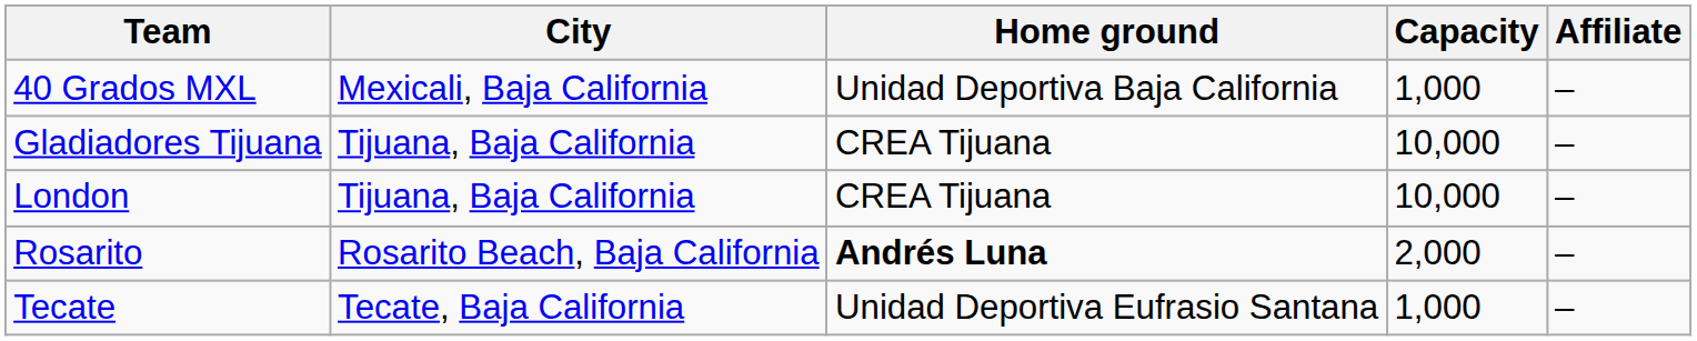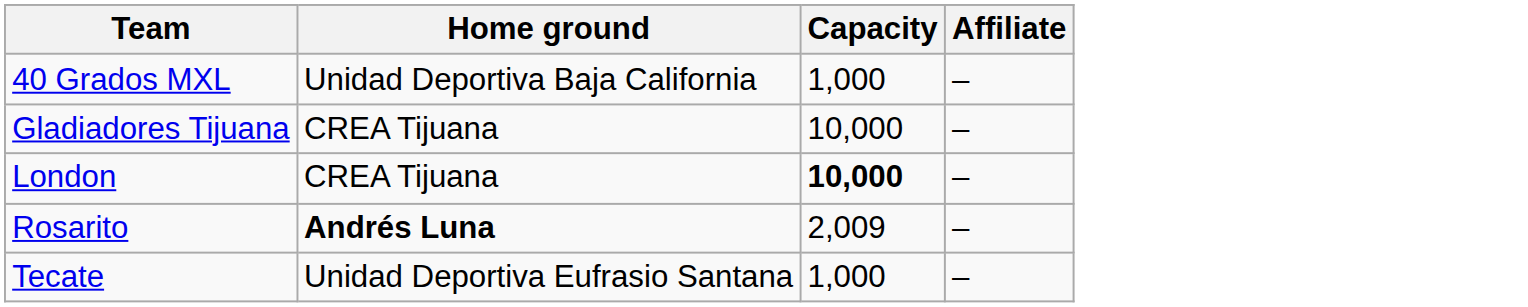 <table class="wikitable sortable">
 <tr>
 <th>Team</th>
-<th>City</th>
 <th>Home ground</th>
 <th>Capacity</th>
 <th>Affiliate</th>
 </tr>
 <tr>
 <td><a href='#'>40 Grados MXL</a></td>
-<td><a href='#'>Mexicali</a>, <a href='#'>Baja California</a></td>
 <td>Unidad Deportiva Baja California</td>
 <td>1,000</td>
 <td>–</td>
 </tr>
 <tr>
 <td><a href='#'>Gladiadores Tijuana</a></td>
-<td><a href='#'>Tijuana</a>, <a href='#'>Baja California</a></td>
 <td>CREA Tijuana</td>
 <td>10,000</td>
 <td>–</td>
 </tr>
 <tr>
 <td><a href='#'>London</a></td>
-<td><a href='#'>Tijuana</a>, <a href='#'>Baja California</a></td>
 <td>CREA Tijuana</td>
-<td>10,000</td>
+<td><strong>10,000</strong></td>
 <td>–</td>
 </tr>
 <tr>
 <td><a href='#'>Rosarito</a></td>
-<td><a href='#'>Rosarito Beach</a>, <a href='#'>Baja California</a></td>
 <td><strong>Andrés Luna</strong></td>
-<td>2,000</td>
+<td>2,009</td>
 <td>–</td>
 </tr>
 <tr>
 <td><a href='#'>Tecate</a></td>
-<td><a href='#'>Tecate</a>, <a href='#'>Baja California</a></td>
 <td>Unidad Deportiva Eufrasio Santana</td>
 <td>1,000</td>
 <td>–</td>
 </tr>
 </table>
